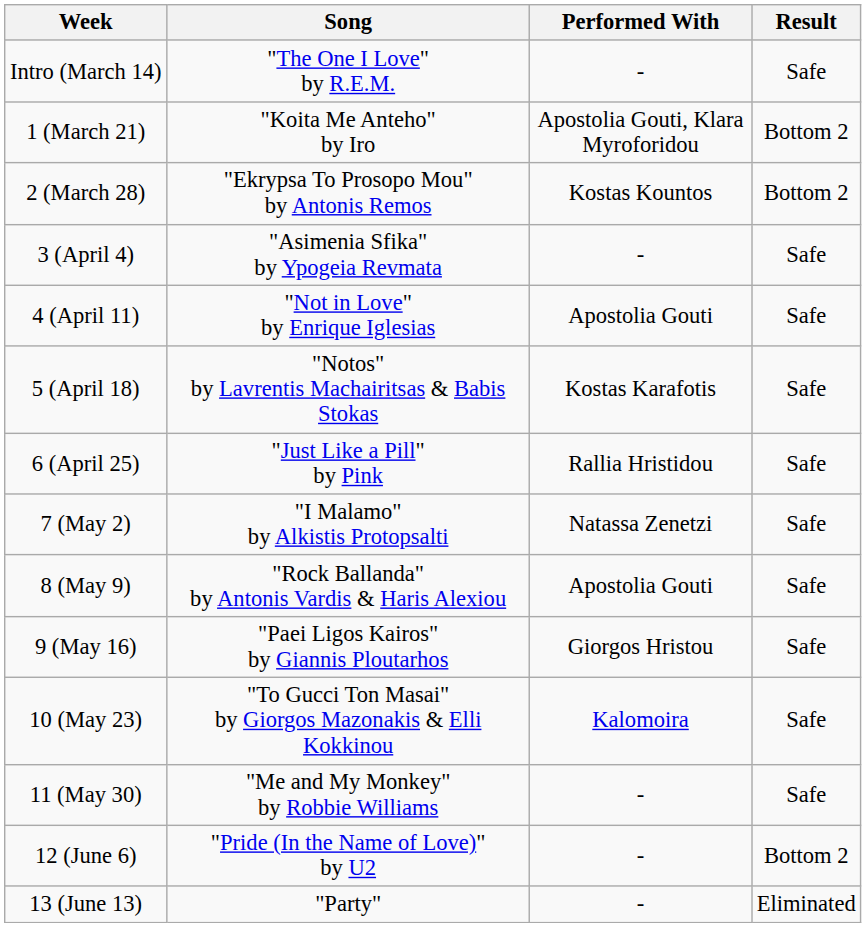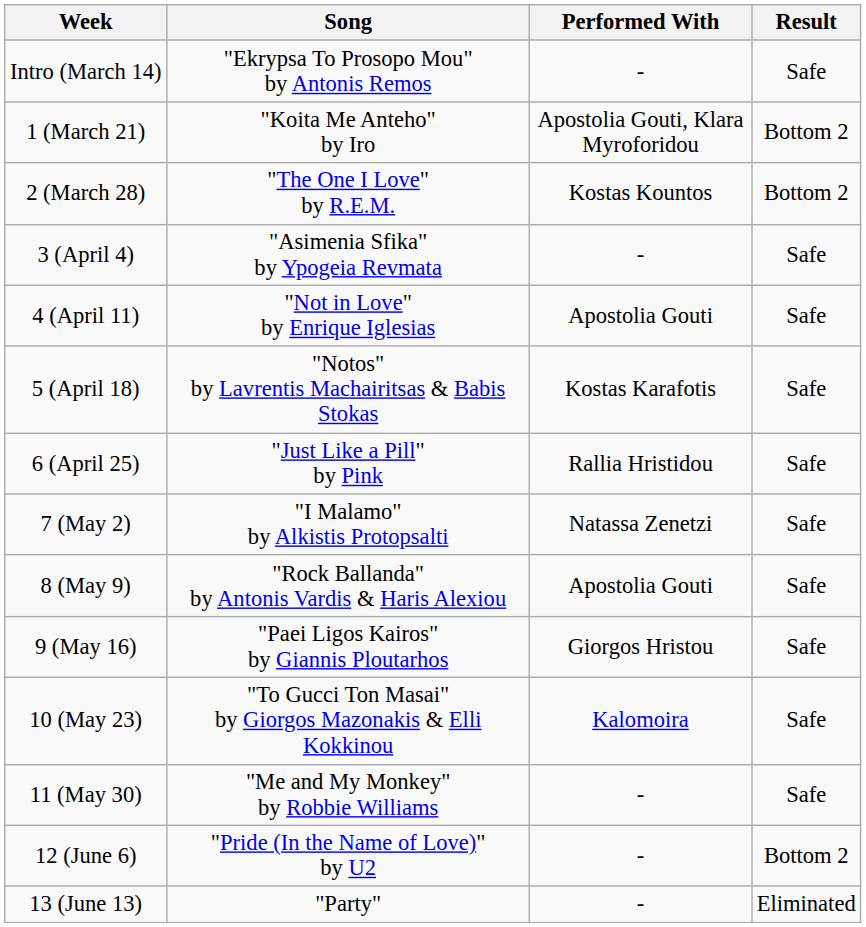 <table class="wikitable">
 <tr>
 <th>Week</th>
 <th>Song</th>
 <th>Performed With</th>
 <th>Result</th>
 </tr>
 <tr>
 <td align="center">Intro (March 14)</td>
-<td align="center" width="250px">"<a href='#'>The One I Love</a>"<br>by <a href='#'>R.E.M.</a></td>
+<td align="center">"Ekrypsa To Prosopo Mou"<br>by <a href='#'>Antonis Remos</a></td>
 <td align="center" width="150px">-</td>
 <td align="center">Safe</td>
 </tr>
 <tr>
 <td align="center">1 (March 21)</td>
 <td align="center">"Koita Me Anteho"<br>by Iro</td>
 <td align="center">Apostolia Gouti, Klara Myroforidou</td>
 <td align="center">Bottom 2</td>
 </tr>
 <tr>
 <td align="center">2 (March 28)</td>
-<td align="center">"Ekrypsa To Prosopo Mou"<br>by <a href='#'>Antonis Remos</a></td>
+<td align="center" width="250px">"<a href='#'>The One I Love</a>"<br>by <a href='#'>R.E.M.</a></td>
 <td align="center">Kostas Kountos</td>
 <td align="center">Bottom 2</td>
 </tr>
 <tr>
 <td align="center">3 (April 4)</td>
 <td align="center">"Asimenia Sfika"<br>by <a href='#'>Ypogeia Revmata</a></td>
 <td align="center">-</td>
 <td align="center">Safe</td>
 </tr>
 <tr>
 <td align="center">4 (April 11)</td>
 <td align="center">"<a href='#'>Not in Love</a>"<br>by <a href='#'>Enrique Iglesias</a></td>
 <td align="center">Apostolia Gouti</td>
 <td align="center">Safe</td>
 </tr>
 <tr>
 <td align="center">5 (April 18)</td>
 <td align="center">"Notos"<br>by <a href='#'>Lavrentis Machairitsas</a> & <a href='#'>Babis Stokas</a></td>
 <td align="center">Kostas Karafotis</td>
 <td align="center">Safe</td>
 </tr>
 <tr>
 <td align="center">6 (April 25)</td>
 <td align="center">"<a href='#'>Just Like a Pill</a>"<br>by <a href='#'>Pink</a></td>
 <td align="center">Rallia Hristidou</td>
 <td align="center">Safe</td>
 </tr>
 <tr>
 <td align="center">7 (May 2)</td>
 <td align="center">"I Malamo"<br>by <a href='#'>Alkistis Protopsalti</a></td>
 <td align="center">Natassa Zenetzi</td>
 <td align="center">Safe</td>
 </tr>
 <tr>
 <td align="center">8 (May 9)</td>
 <td align="center">"Rock Ballanda"<br>by <a href='#'>Antonis Vardis</a> & <a href='#'>Haris Alexiou</a></td>
 <td align="center">Apostolia Gouti</td>
 <td align="center">Safe</td>
 </tr>
 <tr>
 <td align="center">9 (May 16)</td>
 <td align="center">"Paei Ligos Kairos"<br>by <a href='#'>Giannis Ploutarhos</a></td>
 <td align="center">Giorgos Hristou</td>
 <td align="center">Safe</td>
 </tr>
 <tr>
 <td align="center">10 (May 23)</td>
 <td align="center">"To Gucci Ton Masai"<br>by <a href='#'>Giorgos Mazonakis</a> & <a href='#'>Elli Kokkinou</a></td>
 <td align="center"><a href='#'>Kalomoira</a></td>
 <td align="center">Safe</td>
 </tr>
 <tr>
 <td align="center">11 (May 30)</td>
 <td align="center">"Me and My Monkey"<br>by <a href='#'>Robbie Williams</a></td>
 <td align="center">-</td>
 <td align="center">Safe</td>
 </tr>
 <tr>
 <td align="center">12 (June 6)</td>
 <td align="center">"<a href='#'>Pride (In the Name of Love)</a>"<br>by <a href='#'>U2</a></td>
 <td align="center">-</td>
 <td align="center">Bottom 2</td>
 </tr>
 <tr>
 <td align="center">13 (June 13)</td>
 <td align="center">"Party"</td>
 <td align="center">-</td>
 <td align="center">Eliminated</td>
 </tr>
 </table>
